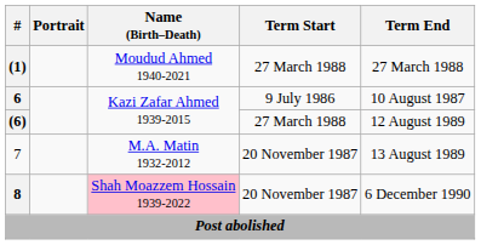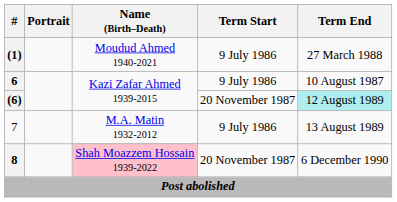 <table class="wikitable" style="text-align:center">
 <tr>
 <th>#</th>
 <th>Portrait</th>
 <th>Name<br><strong><small>(Birth–Death)</small></strong></th>
 <th>Term Start</th>
 <th>Term End</th>
 </tr>
 <tr>
 <th>(1)</th>
 <td></td>
 <td><a href='#'>Moudud Ahmed</a><br><small>1940-2021</small></td>
-<td>27 March 1988</td>
+<td>9 July 1986</td>
 <td>27 March 1988</td>
 </tr>
 <tr>
 <th>6</th>
 <td rowspan="2" align="centre"></td>
 <td rowspan="2" align="centre"><a href='#'>Kazi Zafar Ahmed</a><br><small>1939-2015</small></td>
 <td>9 July 1986</td>
 <td>10 August 1987</td>
 </tr>
 <tr>
 <th>(6)</th>
-<td>27 March 1988</td>
-<td>12 August 1989</td>
+<td>20 November 1987</td>
+<td style="background: paleturquoise;">12 August 1989</td>
 </tr>
 <tr>
 <td>7</td>
 <td></td>
 <td><a href='#'>M.A. Matin</a><br><small>1932-2012</small></td>
-<td>20 November 1987</td>
+<td>9 July 1986</td>
 <td>13 August 1989</td>
 </tr>
 <tr>
 <th>8</th>
 <td></td>
 <td style="background: pink;"><a href='#'>Shah Moazzem Hossain</a><br><small>1939-2022</small></td>
 <td>20 November 1987</td>
 <td>6 December 1990</td>
 </tr>
 <tr>
 <td colspan=8 style="background:#B9B9B9; text-align:center;"><strong><em>Post abolished</em></strong></td>
 </tr>
 <tr>
 </tr>
 </table>
